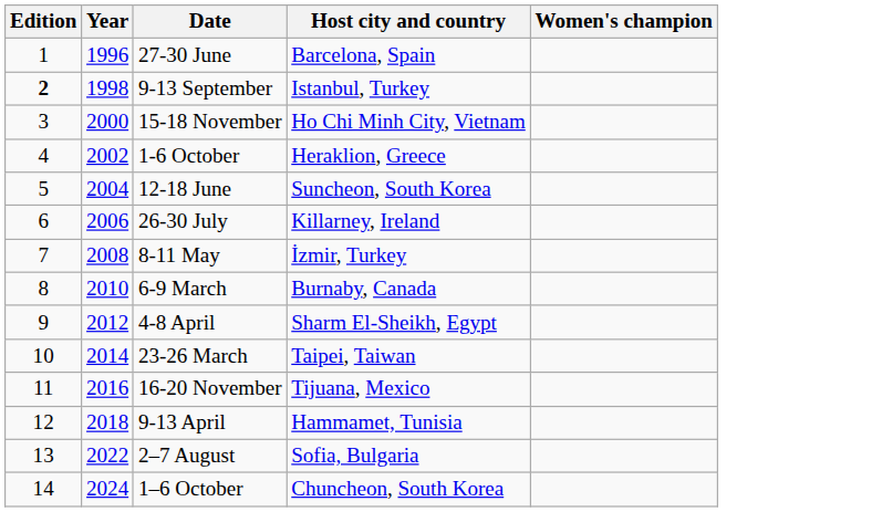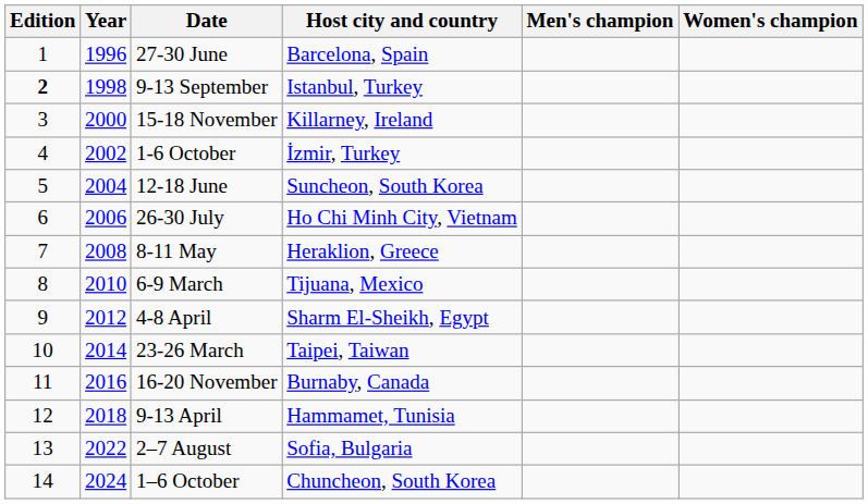 <table class="wikitable">
 <tr>
 <th>Edition</th>
 <th>Year</th>
 <th>Date</th>
 <th>Host city and country</th>
+<th>Men's champion</th>
 <th>Women's champion</th>
 </tr>
 <tr>
 <td align="center">1</td>
 <td><a href='#'>1996</a></td>
 <td>27-30 June</td>
 <td> <a href='#'>Barcelona</a>, <a href='#'>Spain</a></td>
 <td></td>
+<td></td>
 </tr>
 <tr>
 <td align="center"><strong>2</strong></td>
 <td><a href='#'>1998</a></td>
 <td>9-13 September</td>
 <td> <a href='#'>Istanbul</a>, <a href='#'>Turkey</a></td>
 <td></td>
+<td></td>
 </tr>
 <tr>
 <td align="center">3</td>
 <td><a href='#'>2000</a></td>
 <td>15-18 November</td>
-<td> <a href='#'>Ho Chi Minh City</a>, <a href='#'>Vietnam</a></td>
+<td> <a href='#'>Killarney</a>, <a href='#'>Ireland</a></td>
+<td></td>
 <td></td>
 </tr>
 <tr>
 <td align="center">4</td>
 <td><a href='#'>2002</a></td>
 <td>1-6 October</td>
-<td> <a href='#'>Heraklion</a>, <a href='#'>Greece</a></td>
+<td> <a href='#'>İzmir</a>, <a href='#'>Turkey</a></td>
+<td></td>
 <td></td>
 </tr>
 <tr>
 <td align="center">5</td>
 <td><a href='#'>2004</a></td>
 <td>12-18 June</td>
 <td> <a href='#'>Suncheon</a>, <a href='#'>South Korea</a></td>
 <td></td>
+<td></td>
 </tr>
 <tr>
 <td align="center">6</td>
 <td><a href='#'>2006</a></td>
 <td>26-30 July</td>
-<td> <a href='#'>Killarney</a>, <a href='#'>Ireland</a></td>
+<td> <a href='#'>Ho Chi Minh City</a>, <a href='#'>Vietnam</a></td>
+<td></td>
 <td></td>
 </tr>
 <tr>
 <td align="center">7</td>
 <td><a href='#'>2008</a></td>
 <td>8-11 May</td>
-<td> <a href='#'>İzmir</a>, <a href='#'>Turkey</a></td>
+<td> <a href='#'>Heraklion</a>, <a href='#'>Greece</a></td>
+<td></td>
 <td></td>
 </tr>
 <tr>
 <td align="center">8</td>
 <td><a href='#'>2010</a></td>
 <td>6-9 March</td>
-<td> <a href='#'>Burnaby</a>, <a href='#'>Canada</a></td>
+<td> <a href='#'>Tijuana</a>, <a href='#'>Mexico</a></td>
+<td></td>
 <td></td>
 </tr>
 <tr>
 <td align="center">9</td>
 <td><a href='#'>2012</a></td>
 <td>4-8 April</td>
 <td> <a href='#'>Sharm El-Sheikh</a>, <a href='#'>Egypt</a></td>
 <td></td>
+<td></td>
 </tr>
 <tr>
 <td align="center">10</td>
 <td><a href='#'>2014</a></td>
 <td>23-26 March</td>
 <td> <a href='#'>Taipei</a>, <a href='#'>Taiwan</a></td>
 <td></td>
+<td></td>
 </tr>
 <tr>
 <td align="center">11</td>
 <td><a href='#'>2016</a></td>
 <td>16-20 November</td>
-<td> <a href='#'>Tijuana</a>, <a href='#'>Mexico</a></td>
+<td> <a href='#'>Burnaby</a>, <a href='#'>Canada</a></td>
+<td></td>
 <td></td>
 </tr>
 <tr>
 <td align="center">12</td>
 <td><a href='#'>2018</a></td>
 <td>9-13 April</td>
 <td> <a href='#'>Hammamet, Tunisia</a></td>
 <td></td>
+<td></td>
 </tr>
 <tr>
 <td align="center">13</td>
 <td><a href='#'>2022</a></td>
 <td>2–7 August</td>
 <td> <a href='#'>Sofia, Bulgaria</a></td>
+<td></td>
 <td></td>
 </tr>
 <tr>
 <td align="center">14</td>
 <td><a href='#'>2024</a></td>
 <td>1–6 October</td>
 <td> <a href='#'>Chuncheon</a>, <a href='#'>South Korea</a></td>
 <td></td>
+<td></td>
 </tr>
 </table>
